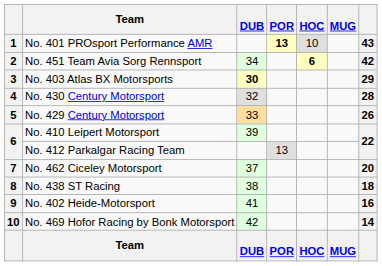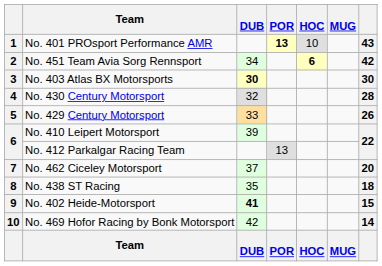 <table align=left| class="wikitable" style="font-size: 85%; text-align: center">
 <tr valign="top">
 <th valign=middle></th>
 <th valign=middle>Team</th>
 <th><br><a href='#'>DUB</a></th>
 <th><br><a href='#'>POR</a></th>
 <th><br><a href='#'>HOC</a></th>
 <th><br><a href='#'>MUG</a></th>
 <th valign=middle>  </th>
 </tr>
 <tr>
 <th>1</th>
 <td align=left> No. 401 PROsport Performance <a href='#'>AMR</a></td>
 <td></td>
 <td style="background:#FFFFBF;"><strong>13</strong></td>
 <td style="background:#DFDFDF;">10</td>
 <td></td>
 <th>43</th>
 </tr>
 <tr>
 <th>2</th>
 <td align=left> No. 451 Team Avia Sorg Rennsport</td>
 <td style="background:#DFFFDF;">34</td>
 <td></td>
 <td style="background:#FFFFBF;"><strong>6</strong></td>
 <td></td>
 <th>42</th>
 </tr>
 <tr>
 <th>3</th>
 <td align=left> No. 403 Atlas BX Motorsports</td>
 <td style="background:#FFFFBF;"><strong>30</strong></td>
 <td></td>
 <td></td>
 <td></td>
-<th>29</th>
+<th>30</th>
 </tr>
 <tr>
 <th>4</th>
 <td align=left> No. 430 <a href='#'>Century Motorsport</a></td>
 <td style="background:#DFDFDF;">32</td>
 <td></td>
 <td></td>
 <td></td>
 <th>28</th>
 </tr>
 <tr>
 <th>5</th>
 <td align=left> No. 429 <a href='#'>Century Motorsport</a></td>
 <td style="background:#FFDF9F;">33</td>
 <td></td>
 <td></td>
 <td></td>
 <th>26</th>
 </tr>
 <tr>
 <th rowspan=2>6</th>
 <td align=left> No. 410 Leipert Motorsport</td>
 <td style="background:#DFFFDF;">39</td>
 <td></td>
 <td></td>
 <td></td>
 <th rowspan=2>22</th>
 </tr>
 <tr>
 <td align=left> No. 412 Parkalgar Racing Team</td>
 <td></td>
 <td style="background:#DFDFDF;">13</td>
 <td></td>
 <td></td>
 </tr>
 <tr>
 <th>7</th>
 <td align=left> No. 462 Ciceley Motorsport</td>
 <td style="background:#DFFFDF;">37</td>
 <td></td>
 <td></td>
 <td></td>
 <th>20</th>
 </tr>
 <tr>
 <th>8</th>
 <td align=left> No. 438 ST Racing</td>
-<td style="background:#DFFFDF;">38</td>
+<td style="background:#DFFFDF;">35</td>
 <td></td>
 <td></td>
 <td></td>
 <th>18</th>
 </tr>
 <tr>
 <th>9</th>
 <td align=left> No. 402 Heide-Motorsport</td>
-<td style="background:#DFFFDF;">41</td>
+<td style="background:#DFFFDF;"><strong>41</strong></td>
 <td></td>
 <td></td>
 <td></td>
-<th>16</th>
+<th>15</th>
 </tr>
 <tr>
 <th>10</th>
 <td align=left> No. 469 Hofor Racing by Bonk Motorsport</td>
 <td style="background:#DFFFDF;">42</td>
 <td></td>
 <td></td>
 <td></td>
 <th>14</th>
 </tr>
 <tr>
 <th valign=middle></th>
 <th valign=middle>Team</th>
 <th><br><a href='#'>DUB</a></th>
 <th><br><a href='#'>POR</a></th>
 <th><br><a href='#'>HOC</a></th>
 <th><br><a href='#'>MUG</a></th>
 <th valign=middle>  </th>
 </tr>
 </table>
